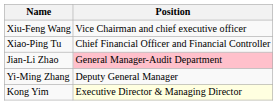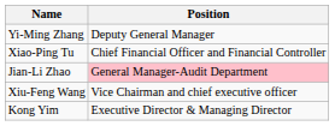 <table class="wikitable">
 <tr>
 <th>Name</th>
 <th>Position</th>
 </tr>
 <tr>
-<td>Xiu-Feng Wang</td>
-<td>Vice Chairman and chief executive officer</td>
+<td>Yi-Ming Zhang</td>
+<td>Deputy General Manager</td>
 </tr>
 <tr>
 <td>Xiao-Ping Tu</td>
 <td>Chief Financial Officer and Financial Controller</td>
 </tr>
 <tr>
 <td>Jian-Li Zhao</td>
 <td style="background: pink;">General Manager-Audit Department</td>
 </tr>
 <tr>
-<td>Yi-Ming Zhang</td>
-<td>Deputy General Manager</td>
+<td>Xiu-Feng Wang</td>
+<td>Vice Chairman and chief executive officer</td>
 </tr>
 <tr>
 <td>Kong Yim</td>
-<td style="background: lightyellow;">Executive Director & Managing Director</td>
+<td>Executive Director & Managing Director</td>
 </tr>
 </table>
